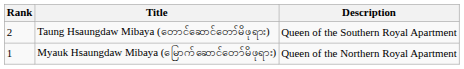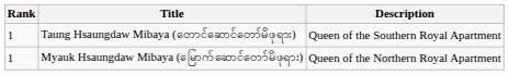 <table class="wikitable">
 <tr>
 <th>Rank</th>
 <th>Title</th>
 <th>Description</th>
 </tr>
 <tr>
-<td>2</td>
+<td>1</td>
 <td>Taung Hsaungdaw Mibaya (တောင်ဆောင်တော်မိဖုရား)</td>
 <td>Queen of the Southern Royal Apartment</td>
 </tr>
 <tr>
 <td>1</td>
 <td>Myauk Hsaungdaw Mibaya (မြောက်ဆောင်တော်မိဖုရား)</td>
 <td>Queen of the Northern Royal Apartment</td>
 </tr>
 </table>
